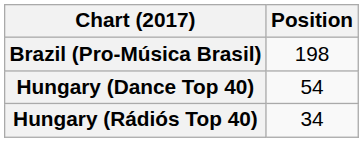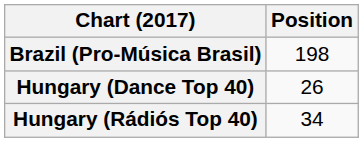 <table class="wikitable plainrowheaders" style="text-align:center;">
 <tr>
 <th>Chart (2017)</th>
 <th>Position</th>
 </tr>
 <tr>
 <th scope="row">Brazil (Pro-Música Brasil)</th>
 <td>198</td>
 </tr>
 <tr>
 <th scope="row">Hungary (Dance Top 40)</th>
-<td>54</td>
+<td>26</td>
 </tr>
 <tr>
 <th scope="row">Hungary (Rádiós Top 40)</th>
 <td>34</td>
 </tr>
 </table>
